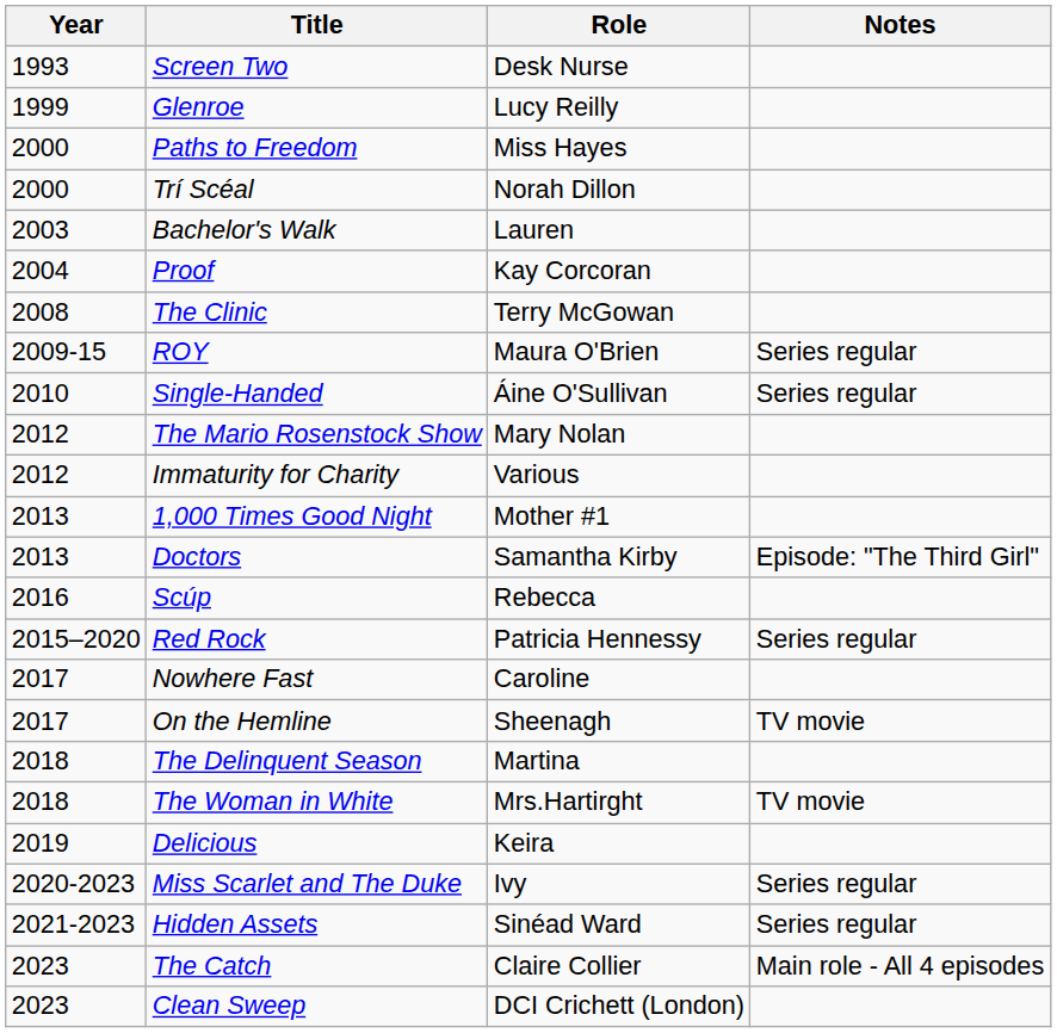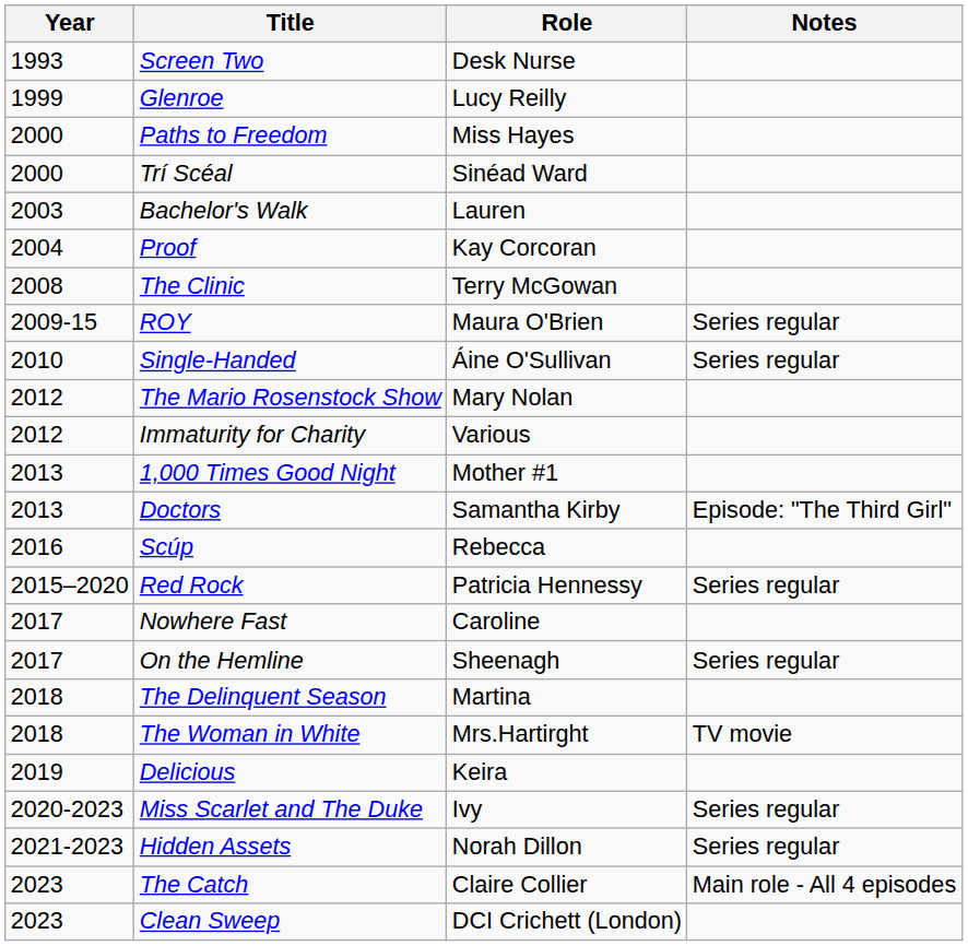 <table class="wikitable sortable">
 <tr>
 <th>Year</th>
 <th>Title</th>
 <th>Role</th>
 <th class="unsortable">Notes</th>
 </tr>
 <tr>
 <td>1993</td>
 <td><em><a href='#'>Screen Two</a></em></td>
 <td>Desk Nurse</td>
 <td></td>
 </tr>
 <tr>
 <td>1999</td>
 <td><em><a href='#'>Glenroe</a></em></td>
 <td>Lucy Reilly</td>
 <td></td>
 </tr>
 <tr>
 <td>2000</td>
 <td><em><a href='#'>Paths to Freedom</a></em></td>
 <td>Miss Hayes</td>
 <td></td>
 </tr>
 <tr>
 <td>2000</td>
 <td><em>Trí Scéal</em></td>
-<td>Norah Dillon</td>
+<td>Sinéad Ward</td>
 <td></td>
 </tr>
 <tr>
 <td>2003</td>
 <td><em>Bachelor's Walk</em></td>
 <td>Lauren</td>
 <td></td>
 </tr>
 <tr>
 <td>2004</td>
 <td><em><a href='#'>Proof</a></em></td>
 <td>Kay Corcoran</td>
 </tr>
 <tr>
 <td>2008</td>
 <td><em><a href='#'>The Clinic</a></em></td>
 <td>Terry McGowan</td>
 <td></td>
 </tr>
 <tr>
 <td>2009-15</td>
 <td><em><a href='#'>ROY</a></em></td>
 <td>Maura O'Brien</td>
 <td>Series regular</td>
 </tr>
 <tr>
 <td>2010</td>
 <td><em><a href='#'>Single-Handed</a></em></td>
 <td>Áine O'Sullivan</td>
 <td>Series regular</td>
 </tr>
 <tr>
 <td>2012</td>
 <td><em><a href='#'>The Mario Rosenstock Show</a></em></td>
 <td>Mary Nolan</td>
 <td></td>
 </tr>
 <tr>
 <td>2012</td>
 <td><em>Immaturity for Charity</em></td>
 <td>Various</td>
 <td></td>
 </tr>
 <tr>
 <td>2013</td>
 <td><em><a href='#'>1,000 Times Good Night</a></em></td>
 <td>Mother #1</td>
 <td></td>
 </tr>
 <tr>
 <td>2013</td>
 <td><em><a href='#'>Doctors</a></em></td>
 <td>Samantha Kirby</td>
 <td>Episode: "The Third Girl"</td>
 </tr>
 <tr>
 <td>2016</td>
 <td><em><a href='#'>Scúp</a></em></td>
 <td>Rebecca</td>
 <td></td>
 </tr>
 <tr>
 <td>2015–2020</td>
 <td><em><a href='#'>Red Rock</a></em></td>
 <td>Patricia Hennessy</td>
 <td>Series regular</td>
 </tr>
 <tr>
 <td>2017</td>
 <td><em>Nowhere Fast</em></td>
 <td>Caroline</td>
 <td></td>
 </tr>
 <tr>
 <td>2017</td>
 <td><em>On the Hemline</em></td>
 <td>Sheenagh</td>
-<td>TV movie</td>
+<td>Series regular</td>
 </tr>
 <tr>
 <td>2018</td>
 <td><em><a href='#'>The Delinquent Season</a></em></td>
 <td>Martina</td>
 <td></td>
 </tr>
 <tr>
 <td>2018</td>
 <td><em><a href='#'>The Woman in White</a></em></td>
 <td>Mrs.Hartirght</td>
 <td>TV movie</td>
 </tr>
 <tr>
 <td>2019</td>
 <td><em><a href='#'>Delicious</a></em></td>
 <td>Keira</td>
 <td></td>
 </tr>
 <tr>
 <td>2020-2023</td>
 <td><em><a href='#'>Miss Scarlet and The Duke</a></em></td>
 <td>Ivy</td>
 <td>Series regular</td>
 </tr>
 <tr>
 <td>2021-2023</td>
 <td><em><a href='#'>Hidden Assets</a></em></td>
-<td>Sinéad Ward</td>
+<td>Norah Dillon</td>
 <td>Series regular</td>
 </tr>
 <tr>
 <td>2023</td>
 <td><em><a href='#'>The Catch</a></em></td>
 <td>Claire Collier</td>
 <td>Main role - All 4 episodes</td>
 </tr>
 <tr>
 <td>2023</td>
 <td><em><a href='#'>Clean Sweep</a></em></td>
 <td>DCI Crichett (London)</td>
 <td></td>
 </tr>
 </table>
